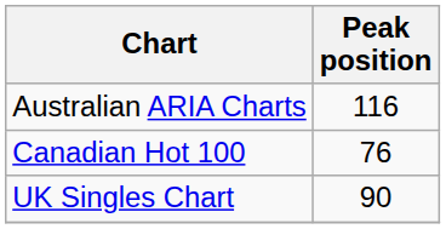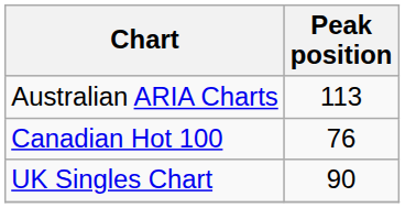 <table class="wikitable sortable">
 <tr>
 <th>Chart</th>
 <th>Peak<br>position</th>
 </tr>
 <tr>
 <td>Australian <a href='#'>ARIA Charts</a></td>
-<td align="center">116</td>
+<td align="center">113</td>
 </tr>
 <tr>
 <td><a href='#'>Canadian Hot 100</a></td>
 <td align="center">76</td>
 </tr>
 <tr>
 <td><a href='#'>UK Singles Chart</a></td>
 <td align="center">90</td>
 </tr>
 <tr>
 </tr>
 </table>
